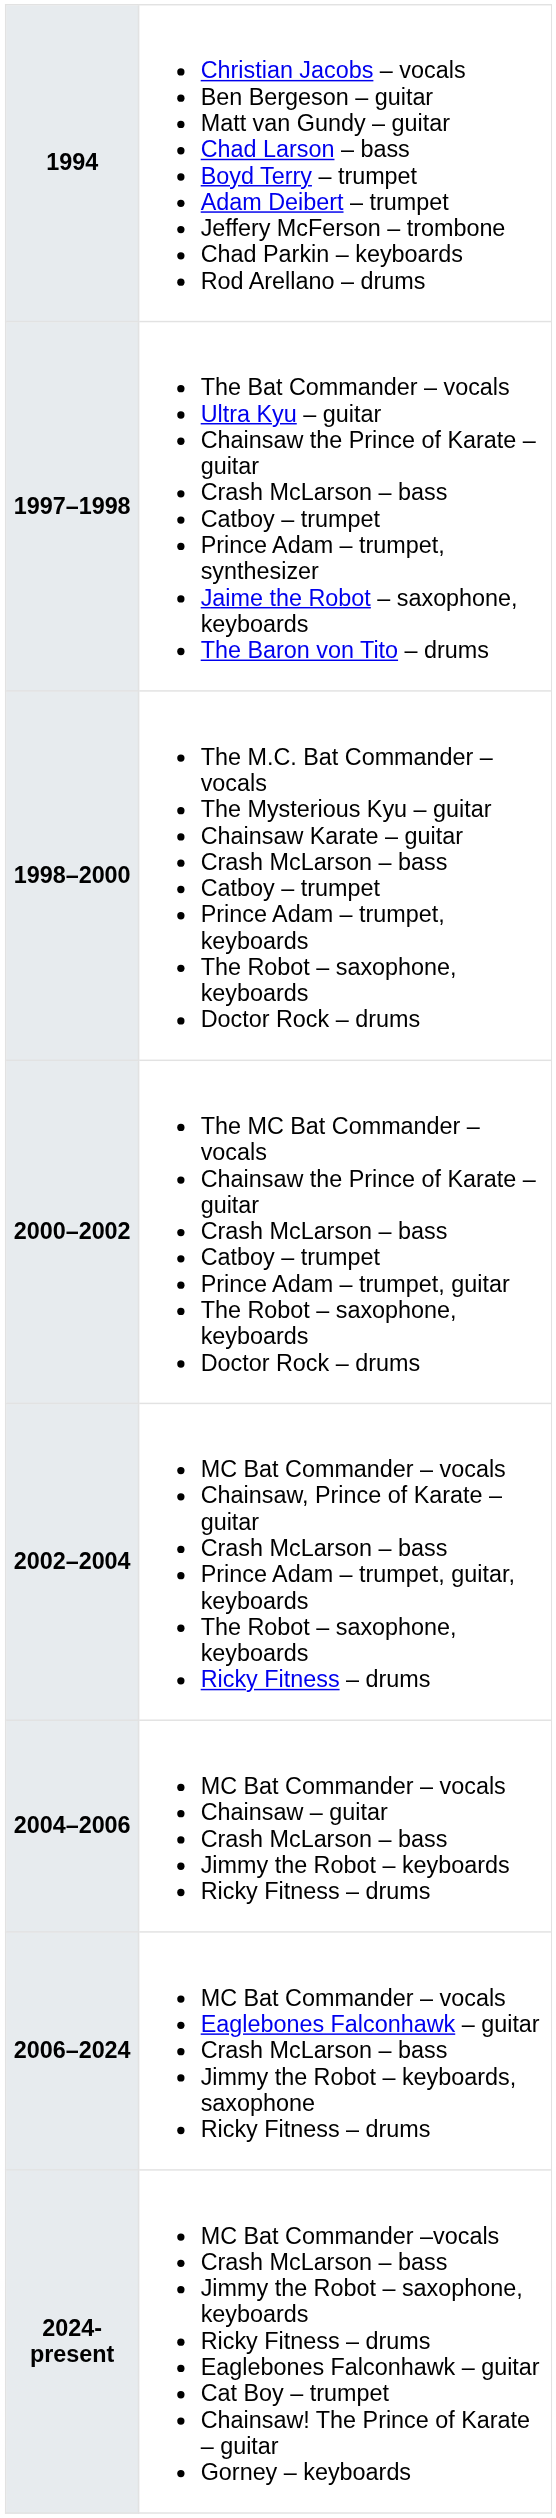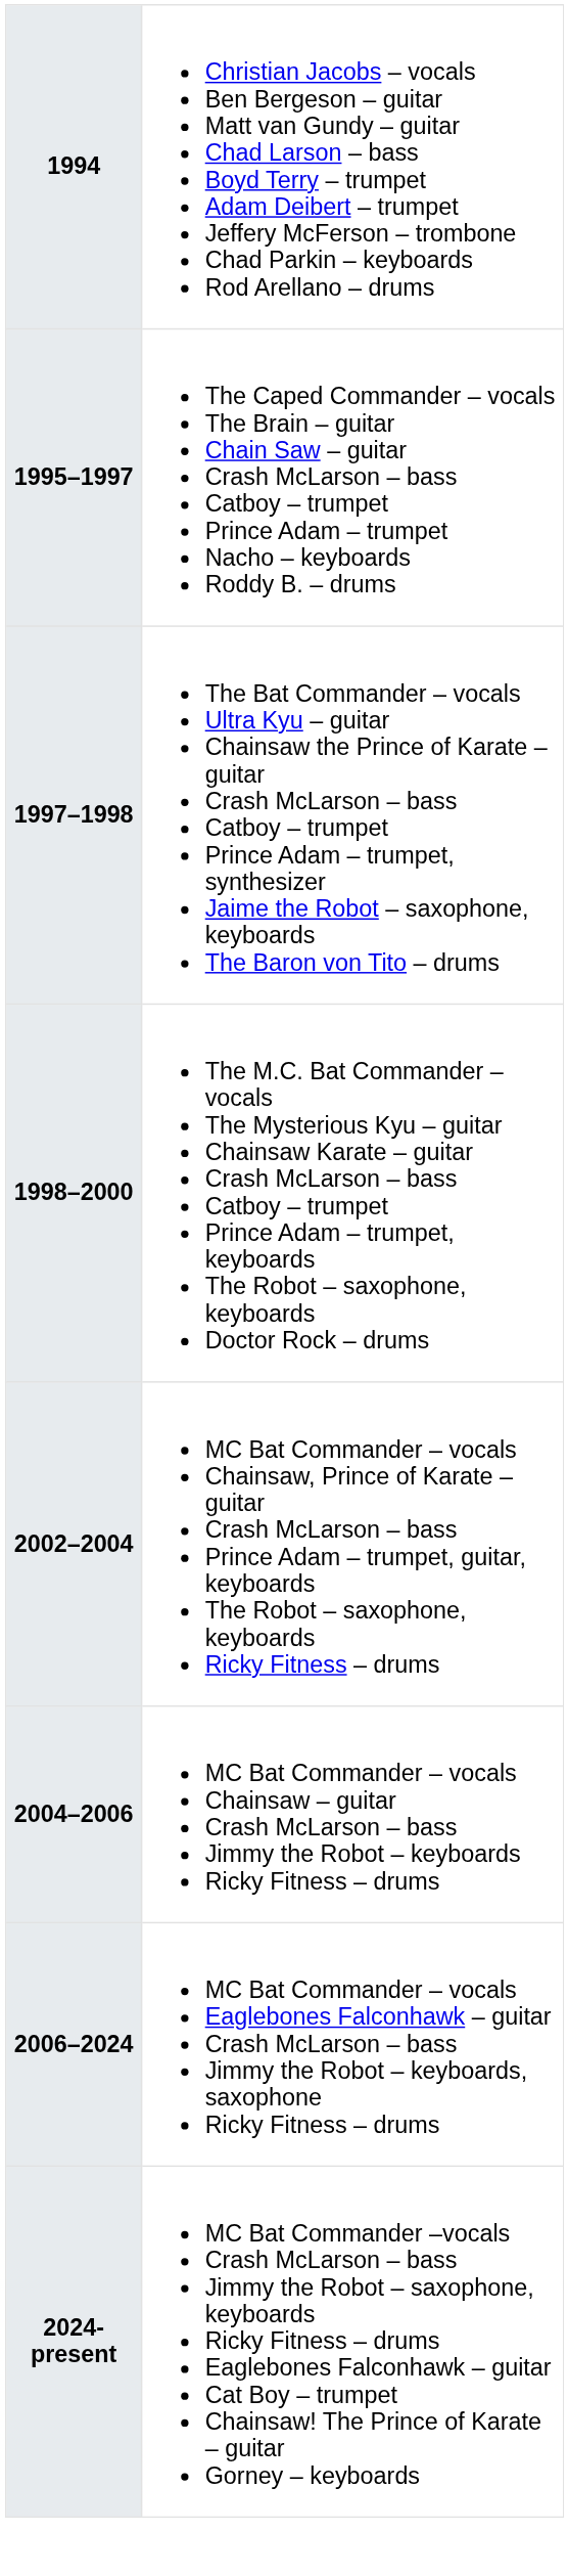 <table class="toccolours" border=1 cellpadding=2 cellspacing=0 style="float: right; width: 375px; margin: 0 0 1em 1em; border-collapse: collapse; border: 1px solid #E2E2E2;">
 <tr>
 <th style="background:#e7ebee;">1994<br></th>
 <td><br><ul><li><a href='#'>Christian Jacobs</a> – vocals</li><li>Ben Bergeson – guitar</li><li>Matt van Gundy – guitar</li><li><a href='#'>Chad Larson</a> – bass</li><li><a href='#'>Boyd Terry</a> – trumpet</li><li><a href='#'>Adam Deibert</a> – trumpet</li><li>Jeffery McFerson – trombone</li><li>Chad Parkin – keyboards</li><li>Rod Arellano – drums</li></ul></td>
+</tr>
+<tr>
+<th style="background:#e7ebee;">1995<strong>–</strong>1997<br></th>
+<td><br><ul><li>The Caped Commander – vocals</li><li>The Brain – guitar</li><li><a href='#'>Chain Saw</a> – guitar</li><li>Crash McLarson – bass</li><li>Catboy – trumpet</li><li>Prince Adam – trumpet</li><li>Nacho – keyboards</li><li>Roddy B. – drums</li></ul></td>
 </tr>
 <tr>
 <th style="background:#e7ebee;">1997<strong>–</strong>1998<br></th>
 <td><br><ul><li>The Bat Commander – vocals</li><li><a href='#'>Ultra Kyu</a> – guitar</li><li>Chainsaw the Prince of Karate – guitar</li><li>Crash McLarson – bass</li><li>Catboy – trumpet</li><li>Prince Adam – trumpet, synthesizer</li><li><a href='#'>Jaime the Robot</a> – saxophone, keyboards</li><li><a href='#'>The Baron von Tito</a> – drums</li></ul></td>
 </tr>
 <tr>
 <th style="background:#e7ebee;">1998–2000<br></th>
 <td><br><ul><li>The M.C. Bat Commander – vocals</li><li>The Mysterious Kyu – guitar</li><li>Chainsaw Karate – guitar</li><li>Crash McLarson – bass</li><li>Catboy – trumpet</li><li>Prince Adam – trumpet, keyboards</li><li>The Robot – saxophone, keyboards</li><li>Doctor Rock – drums</li></ul></td>
-</tr>
-<tr>
-<th style="background:#e7ebee;">2000–2002<br></th>
-<td><br><ul><li>The MC Bat Commander – vocals</li><li>Chainsaw the Prince of Karate – guitar</li><li>Crash McLarson – bass</li><li>Catboy – trumpet</li><li>Prince Adam – trumpet, guitar</li><li>The Robot – saxophone, keyboards</li><li>Doctor Rock – drums</li></ul></td>
 </tr>
 <tr>
 <th style="background:#e7ebee;">2002–2004<br></th>
 <td><br><ul><li>MC Bat Commander – vocals</li><li>Chainsaw, Prince of Karate – guitar</li><li>Crash McLarson – bass</li><li>Prince Adam – trumpet, guitar, keyboards</li><li>The Robot – saxophone, keyboards</li><li><a href='#'>Ricky Fitness</a> – drums</li></ul></td>
 </tr>
 <tr>
 <th style="background:#e7ebee;">2004–2006<br></th>
 <td><br><ul><li>MC Bat Commander – vocals</li><li>Chainsaw – guitar</li><li>Crash McLarson – bass</li><li>Jimmy the Robot – keyboards</li><li>Ricky Fitness – drums</li></ul></td>
 </tr>
 <tr>
 <th style="background:#e7ebee;">2006–2024<br></th>
 <td><br><ul><li>MC Bat Commander – vocals</li><li><a href='#'>Eaglebones Falconhawk</a> – guitar</li><li>Crash McLarson – bass</li><li>Jimmy the Robot – keyboards, saxophone</li><li>Ricky Fitness – drums</li></ul></td>
 </tr>
 <tr>
 <th style="background:#e7ebee;">2024-present<br></th>
 <td><br><ul><li>MC Bat Commander –vocals</li><li>Crash McLarson – bass</li><li>Jimmy the Robot – saxophone, keyboards</li><li>Ricky Fitness – drums</li><li>Eaglebones Falconhawk – guitar</li><li>Cat Boy – trumpet</li><li>Chainsaw! The Prince of Karate – guitar</li><li>Gorney – keyboards</li></ul></td>
 </tr>
 </table>
